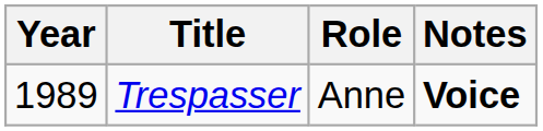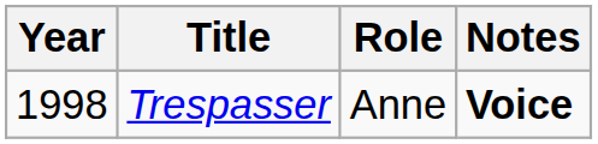 <table class="wikitable sortable">
 <tr>
 <th>Year</th>
 <th>Title</th>
 <th>Role</th>
 <th class="unsortable">Notes</th>
 </tr>
 <tr>
-<td>1989</td>
+<td>1998</td>
 <td><em><a href='#'>Trespasser</a></em></td>
 <td>Anne</td>
 <td><strong>Voice</strong></td>
 </tr>
 </table>
